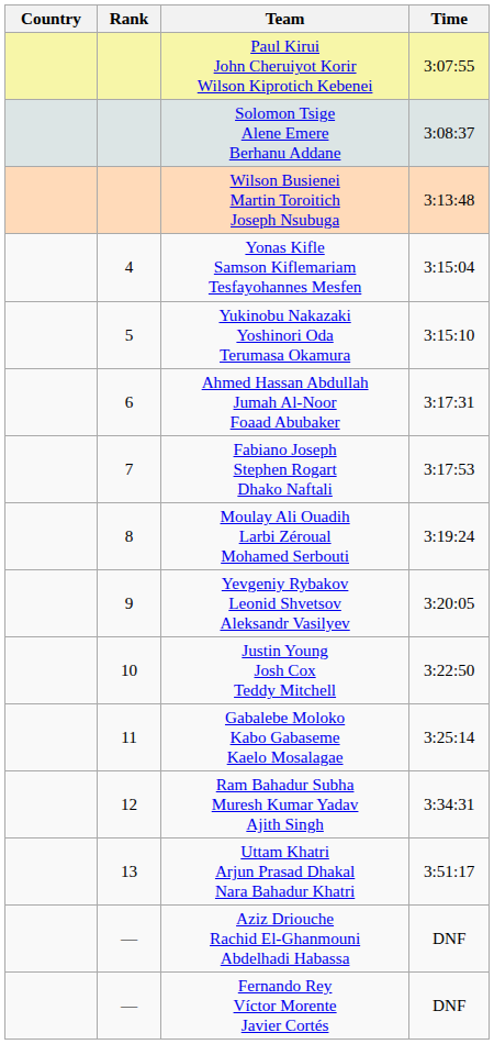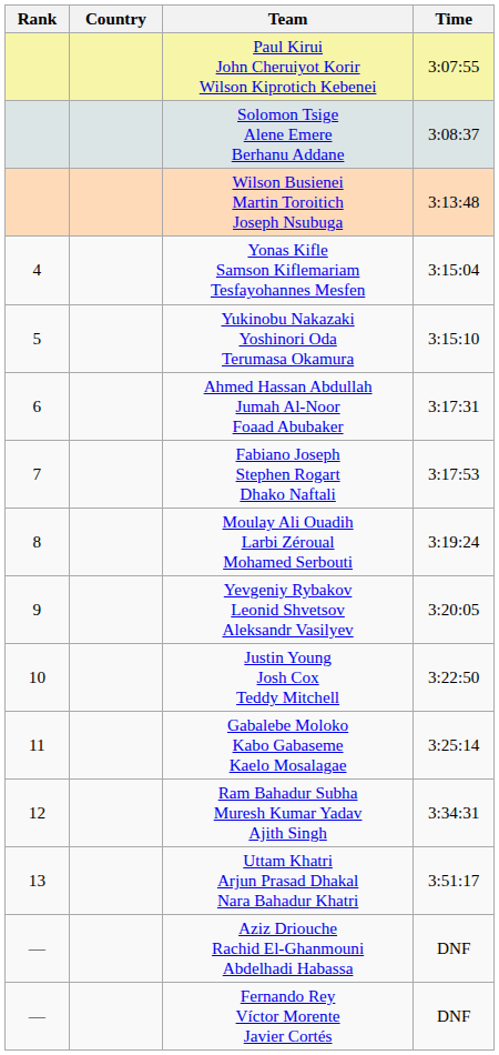 <table class="wikitable sortable" style=" text-align:center; font-size:95%;" width="50%">
 <tr>
+<th>Rank</th>
 <th>Country</th>
-<th>Rank</th>
 <th>Team</th>
 <th>Time</th>
 </tr>
 <tr bgcolor="#F7F6A8">
+<td align=center></td>
 <td></td>
-<td align=center></td>
 <td><a href='#'>Paul Kirui</a><br><a href='#'>John Cheruiyot Korir</a><br><a href='#'>Wilson Kiprotich Kebenei</a></td>
 <td>3:07:55</td>
 </tr>
 <tr bgcolor="#DCE5E5">
+<td align=center></td>
 <td></td>
-<td align=center></td>
 <td><a href='#'>Solomon Tsige</a><br><a href='#'>Alene Emere</a><br><a href='#'>Berhanu Addane</a></td>
 <td>3:08:37</td>
 </tr>
 <tr bgcolor="#FFDAB9">
+<td align=center></td>
 <td></td>
-<td align=center></td>
 <td><a href='#'>Wilson Busienei</a><br><a href='#'>Martin Toroitich</a><br><a href='#'>Joseph Nsubuga</a></td>
 <td>3:13:48</td>
 </tr>
 <tr>
+<td align=center>4</td>
 <td></td>
-<td align=center>4</td>
 <td><a href='#'>Yonas Kifle</a><br><a href='#'>Samson Kiflemariam</a><br><a href='#'>Tesfayohannes Mesfen</a></td>
 <td>3:15:04</td>
 </tr>
 <tr>
+<td align=center>5</td>
 <td></td>
-<td align=center>5</td>
 <td><a href='#'>Yukinobu Nakazaki</a><br><a href='#'>Yoshinori Oda</a><br><a href='#'>Terumasa Okamura</a></td>
 <td>3:15:10</td>
 </tr>
 <tr>
+<td align=center>6</td>
 <td></td>
-<td align=center>6</td>
 <td><a href='#'>Ahmed Hassan Abdullah</a><br><a href='#'>Jumah Al-Noor</a><br><a href='#'>Foaad Abubaker</a></td>
 <td>3:17:31</td>
 </tr>
 <tr>
+<td align=center>7</td>
 <td></td>
-<td align=center>7</td>
 <td><a href='#'>Fabiano Joseph</a><br><a href='#'>Stephen Rogart</a><br><a href='#'>Dhako Naftali</a></td>
 <td>3:17:53</td>
 </tr>
 <tr>
+<td align=center>8</td>
 <td></td>
-<td align=center>8</td>
 <td><a href='#'>Moulay Ali Ouadih</a><br><a href='#'>Larbi Zéroual</a><br><a href='#'>Mohamed Serbouti</a></td>
 <td>3:19:24</td>
 </tr>
 <tr>
+<td align=center>9</td>
 <td></td>
-<td align=center>9</td>
 <td><a href='#'>Yevgeniy Rybakov</a><br><a href='#'>Leonid Shvetsov</a><br><a href='#'>Aleksandr Vasilyev</a></td>
 <td>3:20:05</td>
 </tr>
 <tr>
+<td align=center>10</td>
 <td></td>
-<td align=center>10</td>
 <td><a href='#'>Justin Young</a><br><a href='#'>Josh Cox</a><br><a href='#'>Teddy Mitchell</a></td>
 <td>3:22:50</td>
 </tr>
 <tr>
+<td align=center>11</td>
 <td></td>
-<td align=center>11</td>
 <td><a href='#'>Gabalebe Moloko</a><br><a href='#'>Kabo Gabaseme</a><br><a href='#'>Kaelo Mosalagae</a></td>
 <td>3:25:14</td>
 </tr>
 <tr>
+<td align=center>12</td>
 <td></td>
-<td align=center>12</td>
 <td><a href='#'>Ram Bahadur Subha</a><br><a href='#'>Muresh Kumar Yadav</a><br><a href='#'>Ajith Singh</a></td>
 <td>3:34:31</td>
 </tr>
 <tr>
+<td align=center>13</td>
 <td></td>
-<td align=center>13</td>
 <td><a href='#'>Uttam Khatri</a><br><a href='#'>Arjun Prasad Dhakal</a><br><a href='#'>Nara Bahadur Khatri</a></td>
 <td>3:51:17</td>
 </tr>
 <tr>
+<td align=center>—</td>
 <td></td>
-<td align=center>—</td>
 <td><a href='#'>Aziz Driouche</a><br><a href='#'>Rachid El-Ghanmouni</a><br><a href='#'>Abdelhadi Habassa</a></td>
 <td>DNF</td>
 </tr>
 <tr>
+<td align=center>—</td>
 <td></td>
-<td align=center>—</td>
 <td><a href='#'>Fernando Rey</a><br><a href='#'>Víctor Morente</a><br><a href='#'>Javier Cortés</a></td>
 <td>DNF</td>
 </tr>
 </table>
